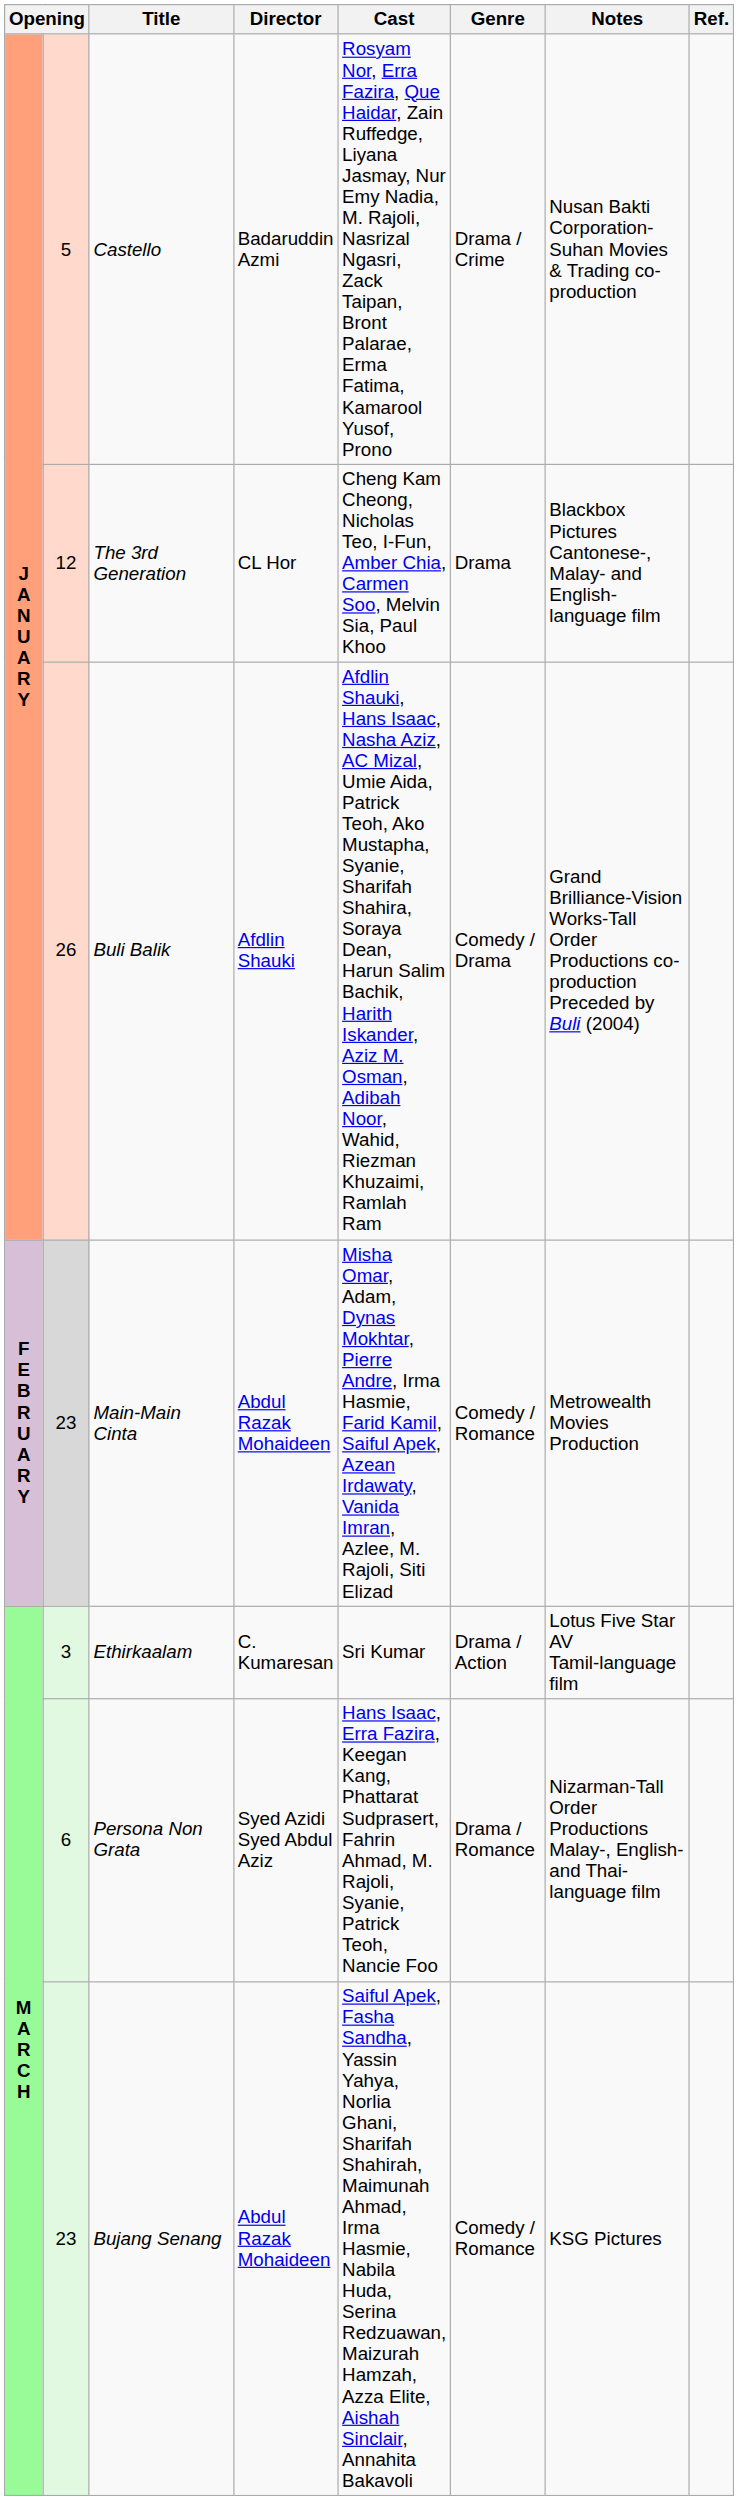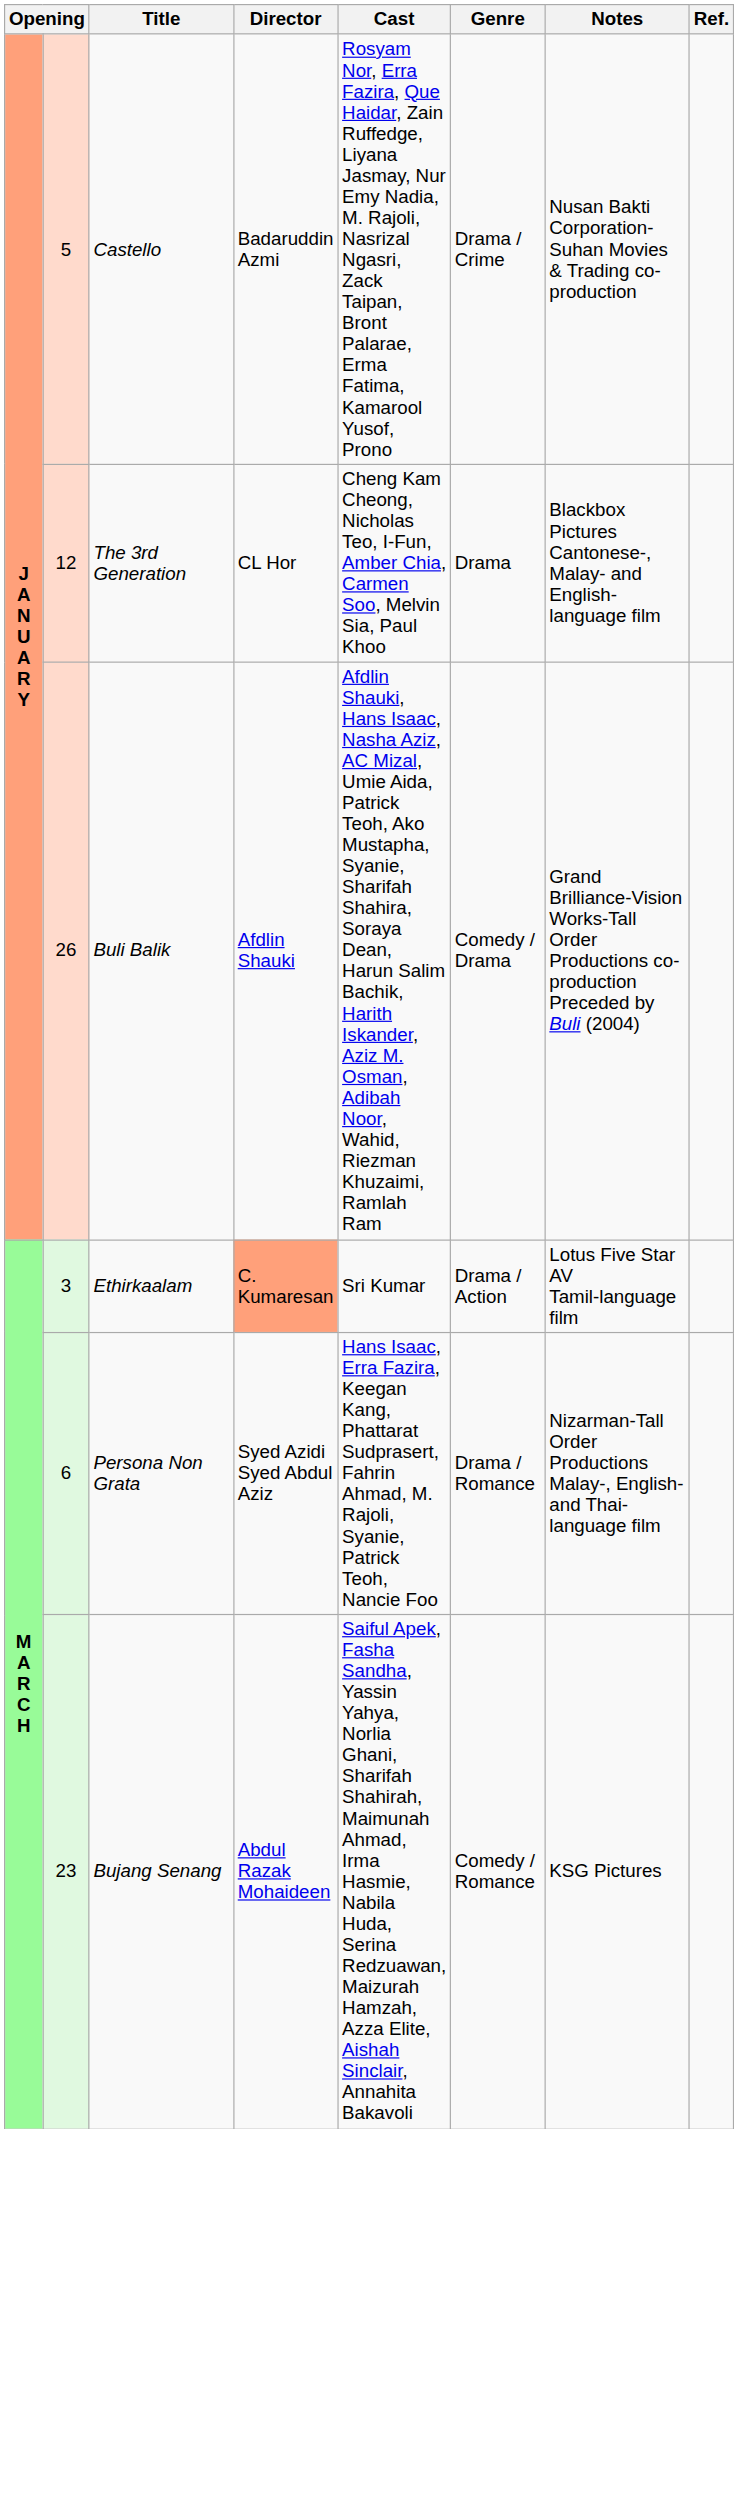 <table class="wikitable" width="100%">
 <tr>
 <th colspan="2">Opening</th>
 <th style="width:20%;">Title</th>
 <th style="width:10%;">Director</th>
 <th>Cast</th>
 <th style="width:13%">Genre</th>
 <th style="width:20%">Notes</th>
 <th>Ref.</th>
 </tr>
 <tr>
 <th rowspan=3 style="text-align:center; background:#ffa07a;">J<br>A<br>N<br>U<br>A<br>R<br>Y</th>
 <td rowspan=1 style="text-align:center; background:#ffdacc;">5</td>
 <td><em>Castello</em></td>
 <td>Badaruddin Azmi</td>
 <td><a href='#'>Rosyam Nor</a>, <a href='#'>Erra Fazira</a>, <a href='#'>Que Haidar</a>, Zain Ruffedge, Liyana Jasmay, Nur Emy Nadia, M. Rajoli, Nasrizal Ngasri, Zack Taipan, Bront Palarae, Erma Fatima, Kamarool Yusof, Prono</td>
 <td>Drama / Crime</td>
 <td>Nusan Bakti Corporation-Suhan Movies & Trading co-production</td>
 <td></td>
 </tr>
 <tr>
 <td rowspan=1 style="text-align:center; background:#ffdacc;">12</td>
 <td><em>The 3rd Generation</em></td>
 <td>CL Hor</td>
 <td>Cheng Kam Cheong, Nicholas Teo, I-Fun, <a href='#'>Amber Chia</a>, <a href='#'>Carmen Soo</a>, Melvin Sia, Paul Khoo</td>
 <td>Drama</td>
 <td>Blackbox Pictures<br>Cantonese-, Malay- and English-language film</td>
 <td></td>
 </tr>
 <tr>
 <td rowspan=1 style="text-align:center; background:#ffdacc;">26</td>
 <td><em>Buli Balik</em></td>
 <td><a href='#'>Afdlin Shauki</a></td>
 <td><a href='#'>Afdlin Shauki</a>, <a href='#'>Hans Isaac</a>, <a href='#'>Nasha Aziz</a>, <a href='#'>AC Mizal</a>, Umie Aida, Patrick Teoh, Ako Mustapha, Syanie, Sharifah Shahira, Soraya Dean, Harun Salim Bachik, <a href='#'>Harith Iskander</a>, <a href='#'>Aziz M. Osman</a>, <a href='#'>Adibah Noor</a>, Wahid, Riezman Khuzaimi, Ramlah Ram</td>
 <td>Comedy / Drama</td>
 <td>Grand Brilliance-Vision Works-Tall Order Productions co-production<br>Preceded by <em><a href='#'>Buli</a></em> (2004)</td>
 <td></td>
 </tr>
 <tr>
-<th rowspan=1 style="text-align:center; background:thistle;">F<br>E<br>B<br>R<br>U<br>A<br>R<br>Y</th>
-<td rowspan=1 style="text-align:center; background:#d8d8d8;">23</td>
-<td><em>Main-Main Cinta</em></td>
-<td><a href='#'>Abdul Razak Mohaideen</a></td>
-<td><a href='#'>Misha Omar</a>, Adam, <a href='#'>Dynas Mokhtar</a>, <a href='#'>Pierre Andre</a>, Irma Hasmie, <a href='#'>Farid Kamil</a>, <a href='#'>Saiful Apek</a>, <a href='#'>Azean Irdawaty</a>, <a href='#'>Vanida Imran</a>, Azlee, M. Rajoli, Siti Elizad</td>
-<td>Comedy / Romance</td>
-<td>Metrowealth Movies Production</td>
-<td></td>
-</tr>
-<tr>
 <th rowspan=3 style="text-align:center; background:#98fb98;">M<br>A<br>R<br>C<br>H</th>
 <td rowspan=1 style="text-align:center; background:#e0f9e0;">3</td>
 <td><em>Ethirkaalam</em></td>
-<td>C. Kumaresan</td>
+<td style="background: lightsalmon;">C. Kumaresan</td>
 <td>Sri Kumar</td>
 <td>Drama / Action</td>
 <td>Lotus Five Star AV<br>Tamil-language film</td>
 <td></td>
 </tr>
 <tr>
 <td rowspan=1 style="text-align:center; background:#e0f9e0;">6</td>
 <td><em>Persona Non Grata</em></td>
 <td>Syed Azidi Syed Abdul Aziz</td>
 <td><a href='#'>Hans Isaac</a>, <a href='#'>Erra Fazira</a>, Keegan Kang, Phattarat Sudprasert, Fahrin Ahmad, M. Rajoli, Syanie, Patrick Teoh, Nancie Foo</td>
 <td>Drama / Romance</td>
 <td>Nizarman-Tall Order Productions<br>Malay-, English- and Thai-language film</td>
 <td></td>
 </tr>
 <tr>
 <td rowspan=1 style="text-align:center; background:#e0f9e0;">23</td>
 <td><em>Bujang Senang</em></td>
 <td><a href='#'>Abdul Razak Mohaideen</a></td>
 <td><a href='#'>Saiful Apek</a>, <a href='#'>Fasha Sandha</a>, Yassin Yahya, Norlia Ghani, Sharifah Shahirah, Maimunah Ahmad, Irma Hasmie, Nabila Huda, Serina Redzuawan, Maizurah Hamzah, Azza Elite, <a href='#'>Aishah Sinclair</a>, Annahita Bakavoli</td>
 <td>Comedy / Romance</td>
 <td>KSG Pictures</td>
 <td></td>
 </tr>
 </table>
